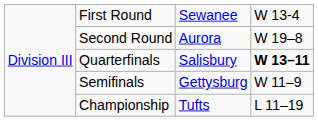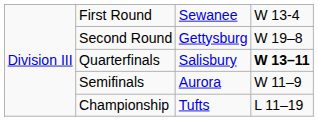 <table class="wikitable">
 <tr>
 <td rowspan="5"><a href='#'>Division III</a></td>
 <td>First Round</td>
 <td><a href='#'>Sewanee</a></td>
 <td>W 13-4</td>
 </tr>
 <tr>
 <td>Second Round</td>
-<td><a href='#'>Aurora</a></td>
+<td><a href='#'>Gettysburg</a></td>
 <td>W 19–8</td>
 </tr>
 <tr>
 <td>Quarterfinals</td>
 <td><a href='#'>Salisbury</a></td>
 <td><strong>W 13–11</strong></td>
 </tr>
 <tr>
 <td>Semifinals</td>
-<td><a href='#'>Gettysburg</a></td>
+<td><a href='#'>Aurora</a></td>
 <td>W 11–9</td>
 </tr>
 <tr>
 <td>Championship</td>
 <td><a href='#'>Tufts</a></td>
 <td>L 11–19</td>
 </tr>
 </table>
